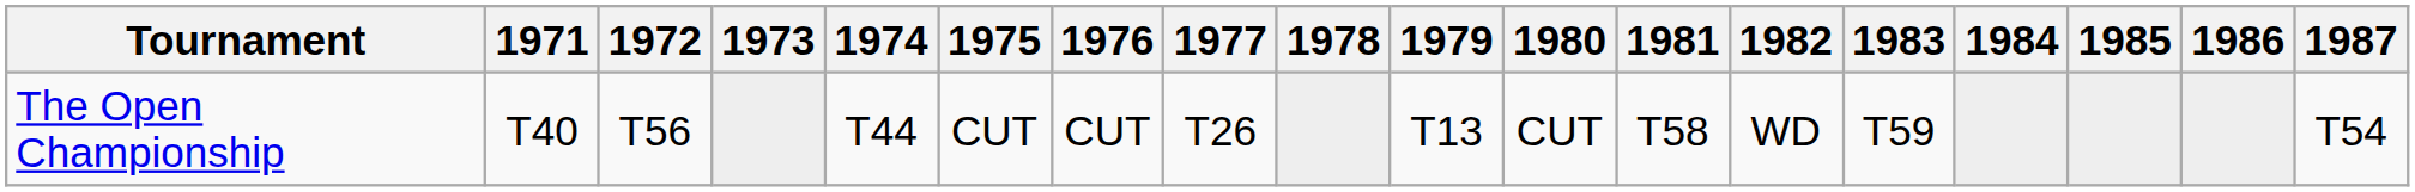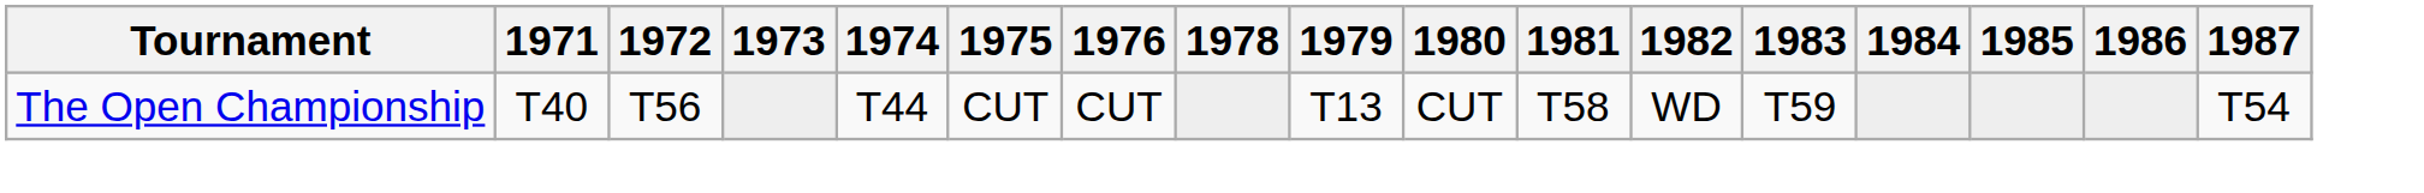 <table class="wikitable" style="font-size:95%;text-align:center;">
 <tr>
 <th>Tournament</th>
 <th>1971</th>
 <th>1972</th>
 <th>1973</th>
 <th>1974</th>
 <th>1975</th>
 <th>1976</th>
-<th>1977</th>
 <th>1978</th>
 <th>1979</th>
 <th>1980</th>
 <th>1981</th>
 <th>1982</th>
 <th>1983</th>
 <th>1984</th>
 <th>1985</th>
 <th>1986</th>
 <th>1987</th>
 </tr>
 <tr>
 <td align=left><a href='#'>The Open Championship</a></td>
 <td>T40</td>
 <td>T56</td>
 <td style="background:#eeeeee;"></td>
 <td>T44</td>
 <td>CUT</td>
 <td>CUT</td>
-<td>T26</td>
 <td style="background:#eeeeee;"></td>
 <td>T13</td>
 <td>CUT</td>
 <td>T58</td>
 <td>WD</td>
 <td>T59</td>
 <td style="background:#eeeeee;"></td>
 <td style="background:#eeeeee;"></td>
 <td style="background:#eeeeee;"></td>
 <td>T54</td>
 </tr>
 </table>
